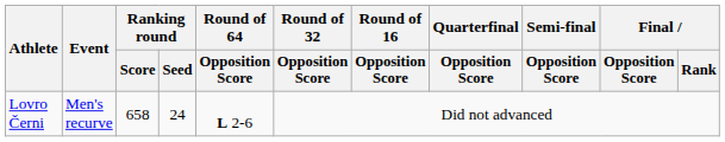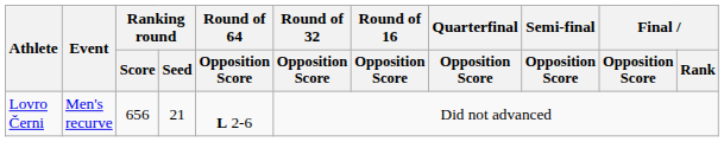 <table class=wikitable style=font-size:90%;text-align:center>
 <tr>
 <th rowspan=2>Athlete</th>
 <th rowspan=2>Event</th>
 <th colspan=2>Ranking round</th>
 <th>Round of 64</th>
 <th>Round of 32</th>
 <th>Round of 16</th>
 <th>Quarterfinal</th>
 <th>Semi-final</th>
 <th colspan=2>Final / </th>
 </tr>
 <tr style=font-size:95%>
 <th>Score</th>
 <th>Seed</th>
 <th>Opposition<br>Score</th>
 <th>Opposition<br>Score</th>
 <th>Opposition<br>Score</th>
 <th>Opposition<br>Score</th>
 <th>Opposition<br>Score</th>
 <th>Opposition<br>Score</th>
 <th>Rank</th>
 </tr>
 <tr>
 <td align=left><a href='#'>Lovro Černi</a></td>
 <td align="left"><a href='#'>Men's recurve</a></td>
-<td>658</td>
-<td>24</td>
+<td>656</td>
+<td>21</td>
 <td><br><strong>L</strong> 2-6</td>
 <td colspan="6">Did not advanced</td>
 </tr>
 </table>
